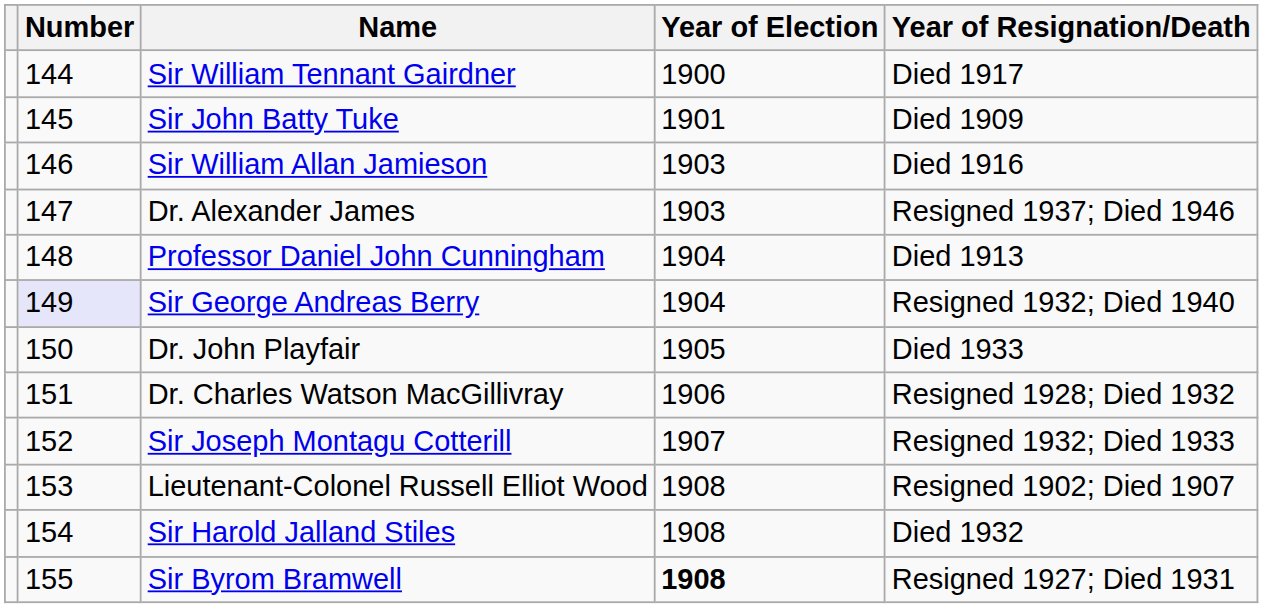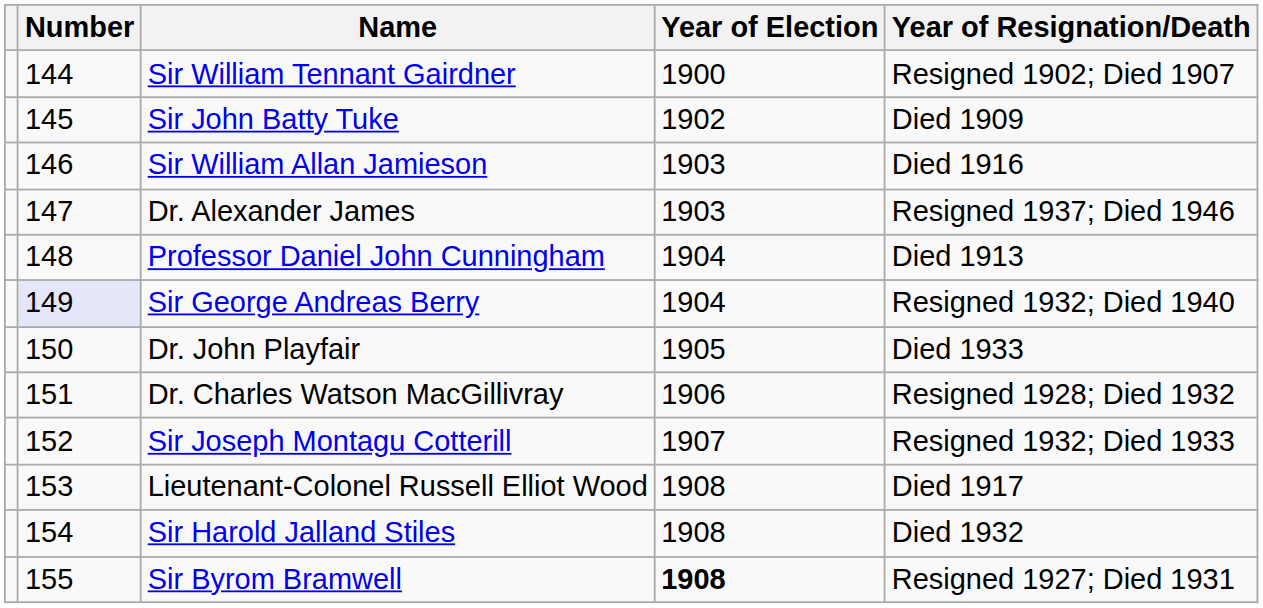 <table class="wikitable">
 <tr>
 <th></th>
 <th>Number</th>
 <th>Name</th>
 <th>Year of Election</th>
 <th>Year of Resignation/Death</th>
 </tr>
 <tr>
 <td></td>
 <td>144</td>
 <td><a href='#'>Sir William Tennant Gairdner</a></td>
 <td>1900</td>
-<td>Died 1917</td>
+<td>Resigned 1902; Died 1907</td>
 </tr>
 <tr>
 <td></td>
 <td>145</td>
 <td><a href='#'>Sir John Batty Tuke</a></td>
-<td>1901</td>
+<td>1902</td>
 <td>Died 1909</td>
 </tr>
 <tr>
 <td></td>
 <td>146</td>
 <td><a href='#'>Sir William Allan Jamieson</a></td>
 <td>1903</td>
 <td>Died 1916</td>
 </tr>
 <tr>
 <td></td>
 <td>147</td>
 <td>Dr. Alexander James</td>
 <td>1903</td>
 <td>Resigned 1937; Died 1946</td>
 </tr>
 <tr>
 <td></td>
 <td>148</td>
 <td><a href='#'>Professor Daniel John Cunningham</a></td>
 <td>1904</td>
 <td>Died 1913</td>
 </tr>
 <tr>
 <td></td>
 <td style="background: lavender;">149</td>
 <td><a href='#'>Sir George Andreas Berry</a></td>
 <td>1904</td>
 <td>Resigned 1932; Died 1940</td>
 </tr>
 <tr>
 <td></td>
 <td>150</td>
 <td>Dr. John Playfair</td>
 <td>1905</td>
 <td>Died 1933</td>
 </tr>
 <tr>
 <td></td>
 <td>151</td>
 <td>Dr. Charles Watson MacGillivray</td>
 <td>1906</td>
 <td>Resigned 1928; Died 1932</td>
 </tr>
 <tr>
 <td></td>
 <td>152</td>
 <td><a href='#'>Sir Joseph Montagu Cotterill</a></td>
 <td>1907</td>
 <td>Resigned 1932; Died 1933</td>
 </tr>
 <tr>
 <td></td>
 <td>153</td>
 <td>Lieutenant-Colonel Russell Elliot Wood</td>
 <td>1908</td>
-<td>Resigned 1902; Died 1907</td>
+<td>Died 1917</td>
 </tr>
 <tr>
 <td></td>
 <td>154</td>
 <td><a href='#'>Sir Harold Jalland Stiles</a></td>
 <td>1908</td>
 <td>Died 1932</td>
 </tr>
 <tr>
 <td></td>
 <td>155</td>
 <td><a href='#'>Sir Byrom Bramwell</a></td>
 <td><strong>1908</strong></td>
 <td>Resigned 1927; Died 1931</td>
 </tr>
 </table>
